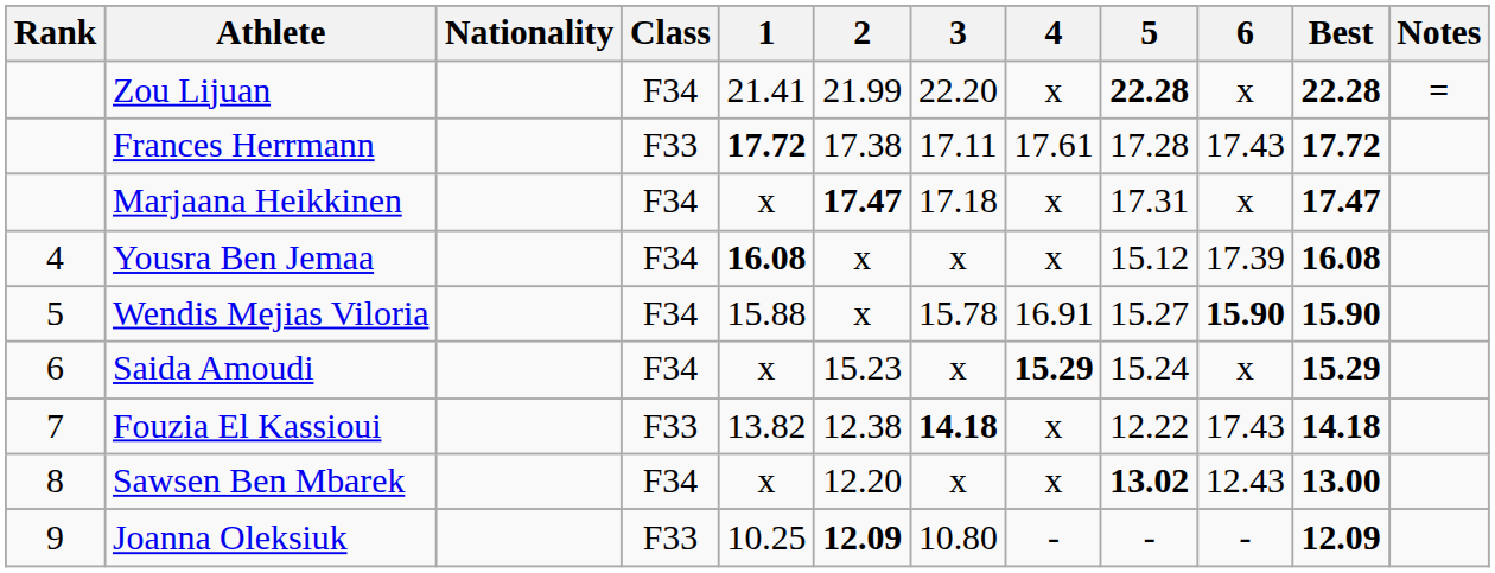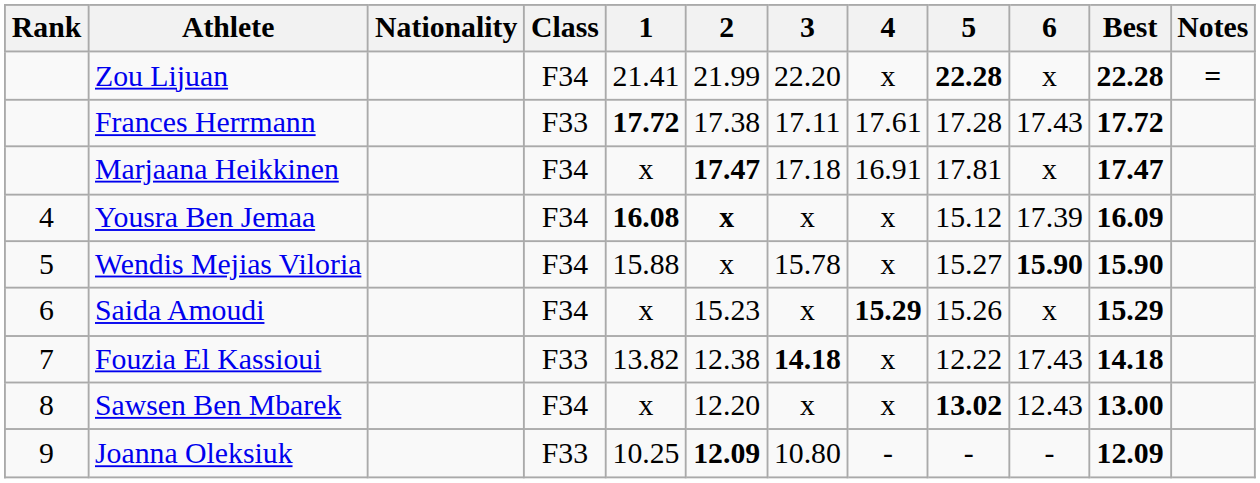 <table class="wikitable sortable" style="text-align:center">
 <tr>
 <th>Rank</th>
 <th>Athlete</th>
 <th>Nationality</th>
 <th>Class</th>
 <th>1</th>
 <th>2</th>
 <th>3</th>
 <th>4</th>
 <th>5</th>
 <th>6</th>
 <th>Best</th>
 <th>Notes</th>
 </tr>
 <tr>
 <td></td>
 <td align="left"><a href='#'>Zou Lijuan</a></td>
 <td align="left"></td>
 <td>F34</td>
 <td>21.41</td>
 <td>21.99</td>
 <td>22.20</td>
 <td>x</td>
 <td><strong>22.28</strong></td>
 <td>x</td>
 <td><strong>22.28</strong></td>
 <td><strong>=</strong></td>
 </tr>
 <tr>
 <td></td>
 <td align="left"><a href='#'>Frances Herrmann</a></td>
 <td align="left"></td>
 <td>F33</td>
 <td><strong>17.72</strong></td>
 <td>17.38</td>
 <td>17.11</td>
 <td>17.61</td>
 <td>17.28</td>
 <td>17.43</td>
 <td><strong>17.72</strong></td>
 <td></td>
 </tr>
 <tr |->
 <td></td>
 <td align="left"><a href='#'>Marjaana Heikkinen</a></td>
 <td align="left"></td>
 <td>F34</td>
 <td>x</td>
 <td><strong>17.47</strong></td>
 <td>17.18</td>
-<td>x</td>
-<td>17.31</td>
+<td>16.91</td>
+<td>17.81</td>
 <td>x</td>
 <td><strong>17.47</strong></td>
 <td></td>
 </tr>
 <tr>
 <td>4</td>
 <td align="left"><a href='#'>Yousra Ben Jemaa</a></td>
 <td align="left"></td>
 <td>F34</td>
 <td><strong>16.08</strong></td>
-<td>x</td>
+<td><strong>x</strong></td>
 <td>x</td>
 <td>x</td>
 <td>15.12</td>
 <td>17.39</td>
-<td><strong>16.08</strong></td>
+<td><strong>16.09</strong></td>
 <td></td>
 </tr>
 <tr>
 <td>5</td>
 <td align="left"><a href='#'>Wendis Mejias Viloria</a></td>
 <td align="left"></td>
 <td>F34</td>
 <td>15.88</td>
 <td>x</td>
 <td>15.78</td>
-<td>16.91</td>
+<td>x</td>
 <td>15.27</td>
 <td><strong>15.90</strong></td>
 <td><strong>15.90</strong></td>
 <td></td>
 </tr>
 <tr>
 <td>6</td>
 <td align="left"><a href='#'>Saida Amoudi</a></td>
 <td align="left"></td>
 <td>F34</td>
 <td>x</td>
 <td>15.23</td>
 <td>x</td>
 <td><strong>15.29</strong></td>
-<td>15.24</td>
+<td>15.26</td>
 <td>x</td>
 <td><strong>15.29</strong></td>
 <td></td>
 </tr>
 <tr>
 <td>7</td>
 <td align="left"><a href='#'>Fouzia El Kassioui</a></td>
 <td align="left"></td>
 <td>F33</td>
 <td>13.82</td>
 <td>12.38</td>
 <td><strong>14.18</strong></td>
 <td>x</td>
 <td>12.22</td>
 <td>17.43</td>
 <td><strong>14.18</strong></td>
 <td></td>
 </tr>
 <tr>
 <td>8</td>
 <td align="left"><a href='#'>Sawsen Ben Mbarek</a></td>
 <td align="left"></td>
 <td>F34</td>
 <td>x</td>
 <td>12.20</td>
 <td>x</td>
 <td>x</td>
 <td><strong>13.02</strong></td>
 <td>12.43</td>
 <td><strong>13.00</strong></td>
 <td></td>
 </tr>
 <tr>
 <td>9</td>
 <td align="left"><a href='#'>Joanna Oleksiuk</a></td>
 <td align="left"></td>
 <td>F33</td>
 <td>10.25</td>
 <td><strong>12.09</strong></td>
 <td>10.80</td>
 <td>-</td>
 <td>-</td>
 <td>-</td>
 <td><strong>12.09</strong></td>
 <td></td>
 </tr>
 </table>
